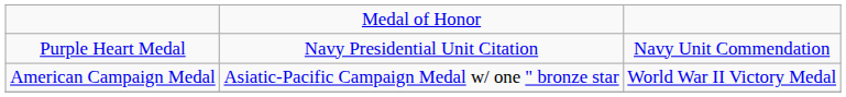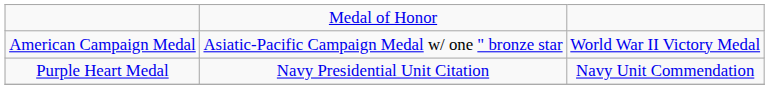 <table class="wikitable" style="margin:1em auto; text-align:center;">
 <tr>
 <td></td>
 <td><a href='#'>Medal of Honor</a></td>
 <td></td>
 </tr>
 <tr>
+<td><a href='#'>American Campaign Medal</a></td>
+<td><a href='#'>Asiatic-Pacific Campaign Medal</a> w/ one <a href='#'>" bronze star</a></td>
+<td><a href='#'>World War II Victory Medal</a></td>
+</tr>
+<tr>
 <td><a href='#'>Purple Heart Medal</a></td>
 <td><a href='#'>Navy Presidential Unit Citation</a></td>
 <td><a href='#'>Navy Unit Commendation</a></td>
 </tr>
 <tr>
-<td><a href='#'>American Campaign Medal</a></td>
-<td><a href='#'>Asiatic-Pacific Campaign Medal</a> w/ one <a href='#'>" bronze star</a></td>
-<td><a href='#'>World War II Victory Medal</a></td>
-</tr>
-<tr>
 </tr>
 </table>
